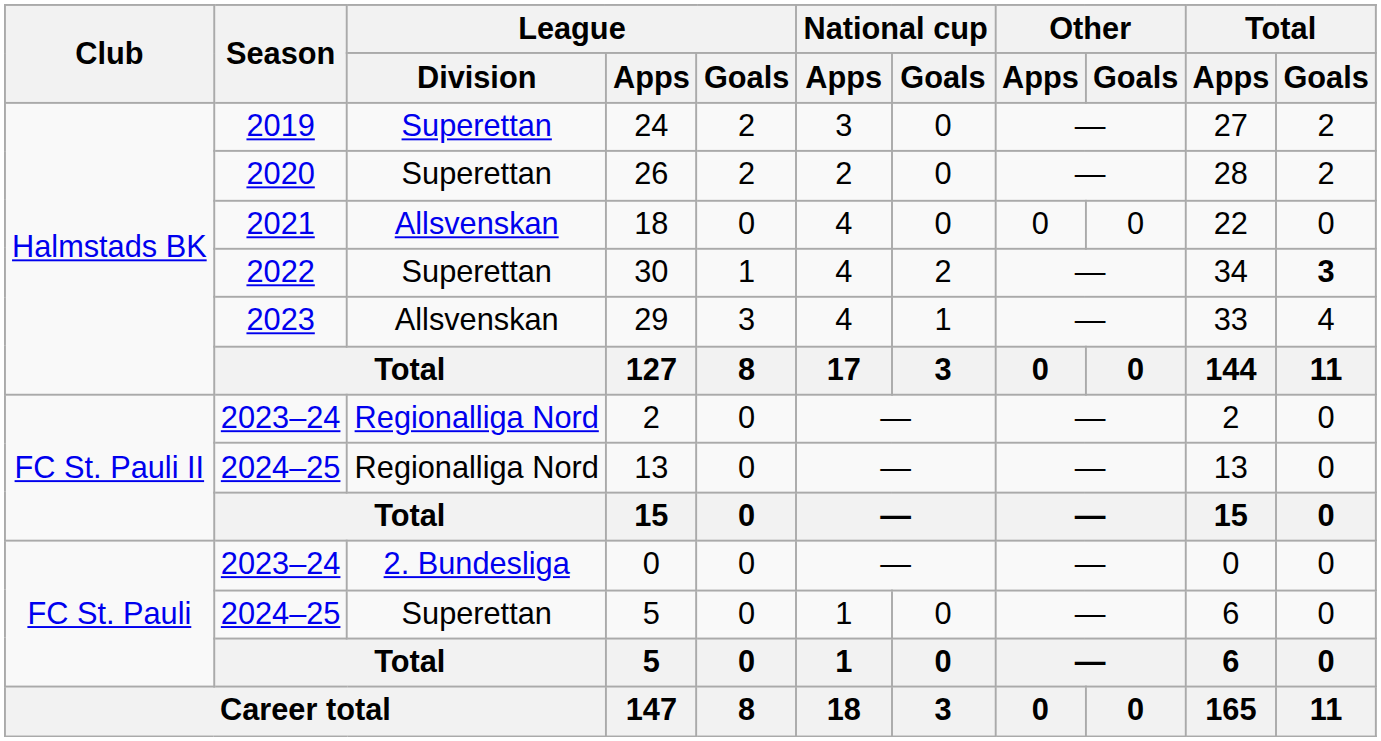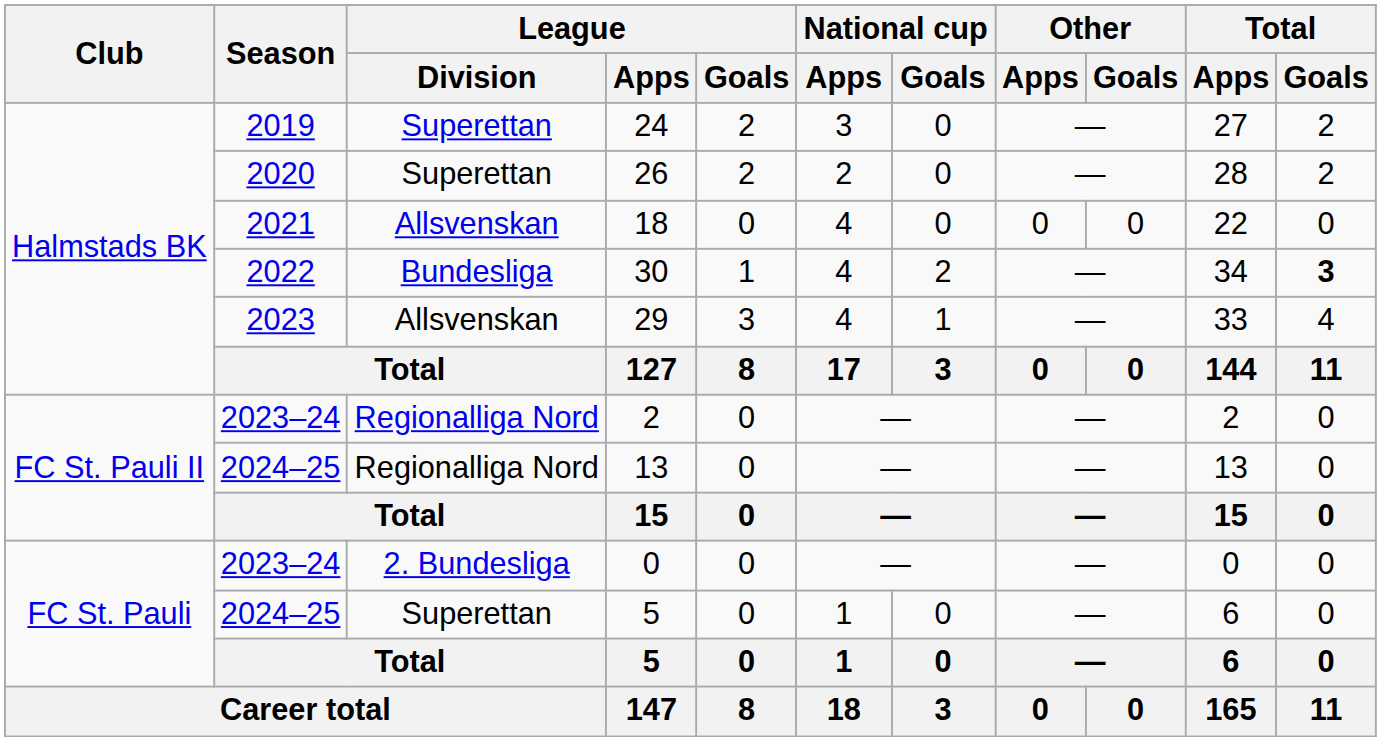 <table class="wikitable" style="text-align: center">
 <tr>
 <th rowspan="2">Club</th>
 <th rowspan="2">Season</th>
 <th colspan="3">League</th>
 <th colspan="2">National cup</th>
 <th colspan="2">Other</th>
 <th colspan="2">Total</th>
 </tr>
 <tr>
 <th>Division</th>
 <th>Apps</th>
 <th>Goals</th>
 <th>Apps</th>
 <th>Goals</th>
 <th>Apps</th>
 <th>Goals</th>
 <th>Apps</th>
 <th>Goals</th>
 </tr>
 <tr>
 <td rowspan="6"><a href='#'>Halmstads BK</a></td>
 <td><a href='#'>2019</a></td>
 <td><a href='#'>Superettan</a></td>
 <td>24</td>
 <td>2</td>
 <td>3</td>
 <td>0</td>
 <td colspan="2">—</td>
 <td>27</td>
 <td>2</td>
 </tr>
 <tr>
 <td><a href='#'>2020</a></td>
 <td>Superettan</td>
 <td>26</td>
 <td>2</td>
 <td>2</td>
 <td>0</td>
 <td colspan="2">—</td>
 <td>28</td>
 <td>2</td>
 </tr>
 <tr>
 <td><a href='#'>2021</a></td>
 <td><a href='#'>Allsvenskan</a></td>
 <td>18</td>
 <td>0</td>
 <td>4</td>
 <td>0</td>
 <td>0</td>
 <td>0</td>
 <td>22</td>
 <td>0</td>
 </tr>
 <tr>
 <td><a href='#'>2022</a></td>
-<td>Superettan</td>
+<td><a href='#'>Bundesliga</a></td>
 <td>30</td>
 <td>1</td>
 <td>4</td>
 <td>2</td>
 <td colspan="2">—</td>
 <td>34</td>
 <td><strong>3</strong></td>
 </tr>
 <tr>
 <td><a href='#'>2023</a></td>
 <td>Allsvenskan</td>
 <td>29</td>
 <td>3</td>
 <td>4</td>
 <td>1</td>
 <td colspan="2">—</td>
 <td>33</td>
 <td>4</td>
 </tr>
 <tr>
 <th colspan="2">Total</th>
 <th>127</th>
 <th>8</th>
 <th>17</th>
 <th>3</th>
 <th>0</th>
 <th>0</th>
 <th>144</th>
 <th>11</th>
 </tr>
 <tr>
 <td rowspan="3"><a href='#'>FC St. Pauli II</a></td>
 <td><a href='#'>2023–24</a></td>
 <td><a href='#'>Regionalliga Nord</a></td>
 <td>2</td>
 <td>0</td>
 <td colspan="2">—</td>
 <td colspan="2">—</td>
 <td>2</td>
 <td>0</td>
 </tr>
 <tr>
 <td><a href='#'>2024–25</a></td>
 <td>Regionalliga Nord</td>
 <td>13</td>
 <td>0</td>
 <td colspan="2">—</td>
 <td colspan="2">—</td>
 <td>13</td>
 <td>0</td>
 </tr>
 <tr>
 <th colspan="2">Total</th>
 <th>15</th>
 <th>0</th>
 <th colspan="2">—</th>
 <th colspan="2">—</th>
 <th>15</th>
 <th>0</th>
 </tr>
 <tr>
 <td rowspan="3"><a href='#'>FC St. Pauli</a></td>
 <td><a href='#'>2023–24</a></td>
 <td><a href='#'>2. Bundesliga</a></td>
 <td>0</td>
 <td>0</td>
 <td colspan="2">—</td>
 <td colspan="2">—</td>
 <td>0</td>
 <td>0</td>
 </tr>
 <tr>
 <td><a href='#'>2024–25</a></td>
 <td>Superettan</td>
 <td>5</td>
 <td>0</td>
 <td>1</td>
 <td>0</td>
 <td colspan="2">—</td>
 <td>6</td>
 <td>0</td>
 </tr>
 <tr>
 <th colspan="2">Total</th>
 <th>5</th>
 <th>0</th>
 <th>1</th>
 <th>0</th>
 <th colspan="2">—</th>
 <th>6</th>
 <th>0</th>
 </tr>
 <tr>
 <th colspan="3">Career total</th>
 <th>147</th>
 <th>8</th>
 <th>18</th>
 <th>3</th>
 <th>0</th>
 <th>0</th>
 <th>165</th>
 <th>11</th>
 </tr>
 </table>
